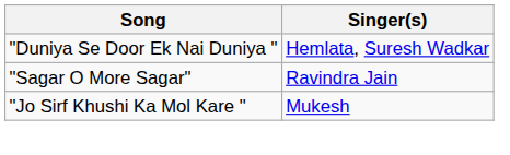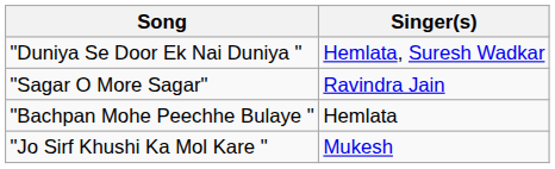 <table class="wikitable" style="font-size:95%;">
 <tr>
 <th>Song</th>
 <th>Singer(s)</th>
 </tr>
 <tr>
 <td>"Duniya Se Door Ek Nai Duniya "</td>
 <td><a href='#'>Hemlata</a>, <a href='#'>Suresh Wadkar</a></td>
 </tr>
 <tr>
 <td>"Sagar O More Sagar"</td>
 <td><a href='#'>Ravindra Jain</a></td>
 </tr>
 <tr>
+<td>"Bachpan Mohe Peechhe Bulaye "</td>
+<td>Hemlata</td>
+</tr>
+<tr>
 <td>"Jo Sirf Khushi Ka Mol Kare "</td>
 <td><a href='#'>Mukesh</a></td>
 </tr>
 </table>
